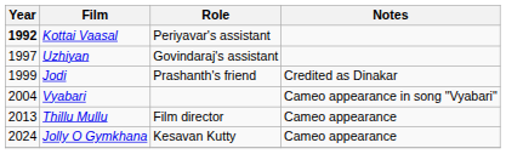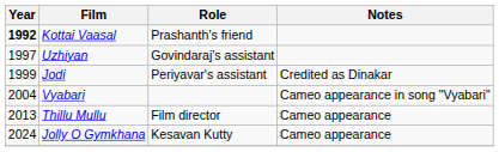 <table class="wikitable">
 <tr>
 <th>Year</th>
 <th>Film</th>
 <th>Role</th>
 <th>Notes</th>
 </tr>
 <tr>
 <td><strong>1992</strong></td>
 <td><em><a href='#'>Kottai Vaasal</a></em></td>
-<td>Periyavar's assistant</td>
+<td>Prashanth's friend</td>
 <td></td>
 </tr>
 <tr>
 <td>1997</td>
 <td><em><a href='#'>Uzhiyan</a></em></td>
 <td>Govindaraj's assistant</td>
 <td></td>
 </tr>
 <tr>
 <td>1999</td>
 <td><em><a href='#'>Jodi</a></em></td>
-<td>Prashanth's friend</td>
+<td>Periyavar's assistant</td>
 <td>Credited as Dinakar</td>
 </tr>
 <tr>
 <td>2004</td>
 <td><em><a href='#'>Vyabari</a></em></td>
 <td></td>
 <td>Cameo appearance in song "Vyabari"</td>
 </tr>
 <tr>
 <td>2013</td>
 <td><em><a href='#'>Thillu Mullu</a></em></td>
 <td>Film director</td>
 <td>Cameo appearance</td>
 </tr>
 <tr>
 <td>2024</td>
 <td><em><a href='#'>Jolly O Gymkhana</a></em></td>
 <td>Kesavan Kutty</td>
 <td>Cameo appearance</td>
 </tr>
 <tr>
 </tr>
 </table>
